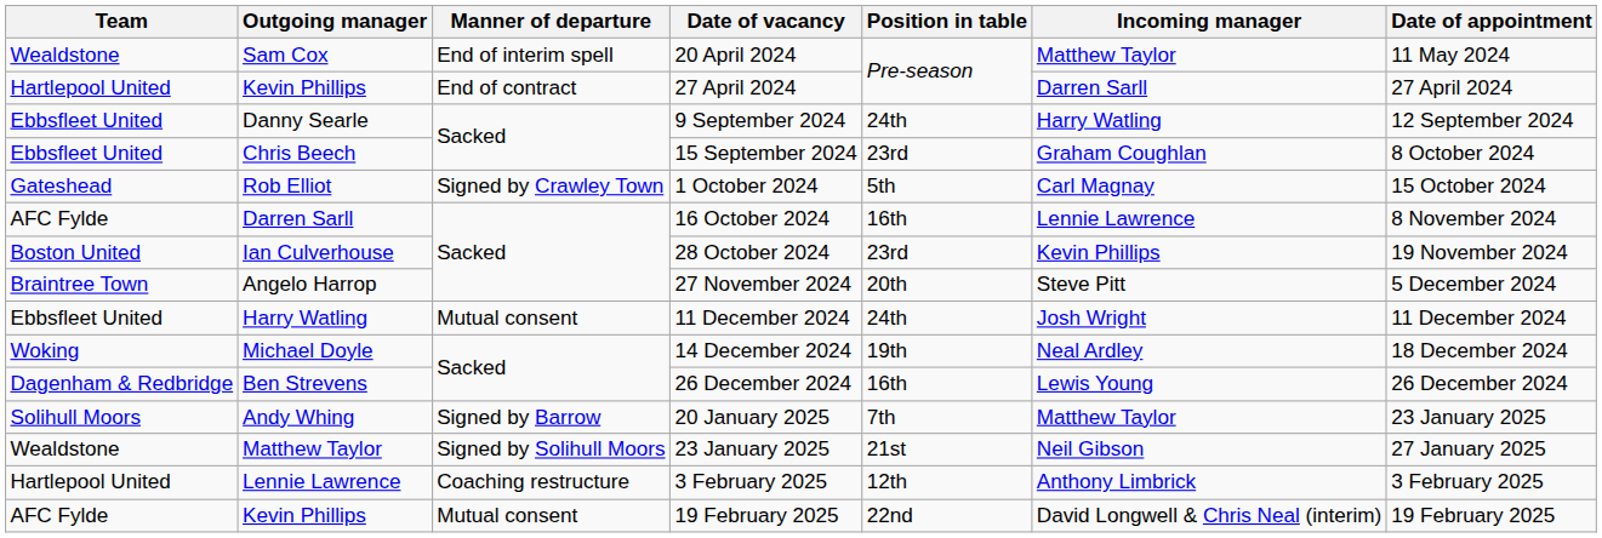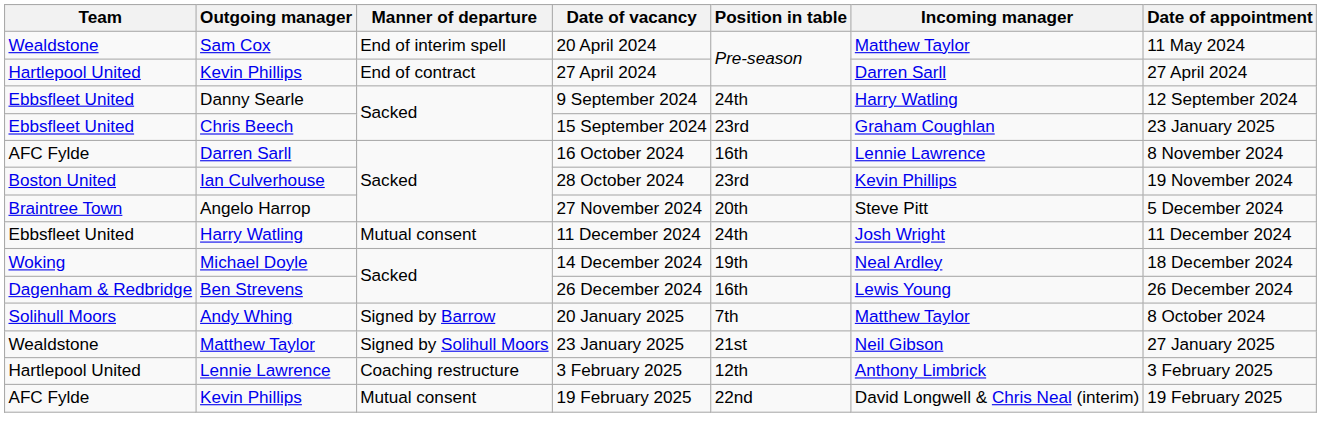 <table class="wikitable sortable" style="clear: both;">
 <tr>
 <th>Team</th>
 <th width-150>Outgoing manager</th>
 <th>Manner of departure</th>
 <th>Date of vacancy</th>
 <th>Position in table</th>
 <th>Incoming manager</th>
 <th>Date of appointment</th>
 </tr>
 <tr>
 <td><a href='#'>Wealdstone</a></td>
 <td> <a href='#'>Sam Cox</a></td>
 <td>End of interim spell</td>
 <td>20 April 2024</td>
 <td rowspan="2"><em>Pre-season</em></td>
 <td> <a href='#'>Matthew Taylor</a></td>
 <td>11 May 2024</td>
 </tr>
 <tr>
 <td><a href='#'>Hartlepool United</a></td>
 <td> <a href='#'>Kevin Phillips</a></td>
 <td>End of contract</td>
 <td>27 April 2024</td>
 <td> <a href='#'>Darren Sarll</a></td>
 <td>27 April 2024</td>
 </tr>
 <tr>
 <td><a href='#'>Ebbsfleet United</a></td>
 <td> Danny Searle</td>
 <td rowspan="2">Sacked</td>
 <td>9 September 2024</td>
 <td>24th</td>
 <td> <a href='#'>Harry Watling</a></td>
 <td>12 September 2024</td>
 </tr>
 <tr>
 <td><a href='#'>Ebbsfleet United</a></td>
 <td> <a href='#'>Chris Beech</a></td>
 <td>15 September 2024</td>
 <td>23rd</td>
 <td> <a href='#'>Graham Coughlan</a></td>
-<td>8 October 2024</td>
-</tr>
-<tr>
-<td><a href='#'>Gateshead</a></td>
-<td> <a href='#'>Rob Elliot</a></td>
-<td>Signed by <a href='#'>Crawley Town</a></td>
-<td>1 October 2024</td>
-<td>5th</td>
-<td> <a href='#'>Carl Magnay</a></td>
-<td>15 October 2024</td>
+<td>23 January 2025</td>
 </tr>
 <tr>
 <td>AFC Fylde</td>
 <td> <a href='#'>Darren Sarll</a></td>
 <td rowspan="3">Sacked</td>
 <td>16 October 2024</td>
 <td>16th</td>
 <td> <a href='#'>Lennie Lawrence</a></td>
 <td>8 November 2024</td>
 </tr>
 <tr>
 <td><a href='#'>Boston United</a></td>
 <td> <a href='#'>Ian Culverhouse</a></td>
 <td>28 October 2024</td>
 <td>23rd</td>
 <td> <a href='#'>Kevin Phillips</a></td>
 <td>19 November 2024</td>
 </tr>
 <tr>
 <td><a href='#'>Braintree Town</a></td>
 <td> Angelo Harrop</td>
 <td>27 November 2024</td>
 <td>20th</td>
 <td> Steve Pitt</td>
 <td>5 December 2024</td>
 </tr>
 <tr>
 <td>Ebbsfleet United</td>
 <td> <a href='#'>Harry Watling</a></td>
 <td>Mutual consent</td>
 <td>11 December 2024</td>
 <td>24th</td>
 <td> <a href='#'>Josh Wright</a></td>
 <td>11 December 2024</td>
 </tr>
 <tr>
 <td><a href='#'>Woking</a></td>
 <td> <a href='#'>Michael Doyle</a></td>
 <td rowspan="2">Sacked</td>
 <td>14 December 2024</td>
 <td>19th</td>
 <td> <a href='#'>Neal Ardley</a></td>
 <td>18 December 2024</td>
 </tr>
 <tr>
 <td><a href='#'>Dagenham & Redbridge</a></td>
 <td> <a href='#'>Ben Strevens</a></td>
 <td>26 December 2024</td>
 <td>16th</td>
 <td> <a href='#'>Lewis Young</a></td>
 <td>26 December 2024</td>
 </tr>
 <tr>
 <td><a href='#'>Solihull Moors</a></td>
 <td> <a href='#'>Andy Whing</a></td>
 <td>Signed by <a href='#'>Barrow</a></td>
 <td>20 January 2025</td>
 <td>7th</td>
 <td> <a href='#'>Matthew Taylor</a></td>
-<td>23 January 2025</td>
+<td>8 October 2024</td>
 </tr>
 <tr>
 <td>Wealdstone</td>
 <td> <a href='#'>Matthew Taylor</a></td>
 <td>Signed by <a href='#'>Solihull Moors</a></td>
 <td>23 January 2025</td>
 <td>21st</td>
 <td> <a href='#'>Neil Gibson</a></td>
 <td>27 January 2025</td>
 </tr>
 <tr>
 <td>Hartlepool United</td>
 <td> <a href='#'>Lennie Lawrence</a></td>
 <td>Coaching restructure</td>
 <td>3 February 2025</td>
 <td>12th</td>
 <td> <a href='#'>Anthony Limbrick</a></td>
 <td>3 February 2025</td>
 </tr>
 <tr>
 <td>AFC Fylde</td>
 <td> <a href='#'>Kevin Phillips</a></td>
 <td>Mutual consent</td>
 <td>19 February 2025</td>
 <td>22nd</td>
 <td> David Longwell &  <a href='#'>Chris Neal</a> (interim)</td>
 <td>19 February 2025</td>
 </tr>
 </table>
